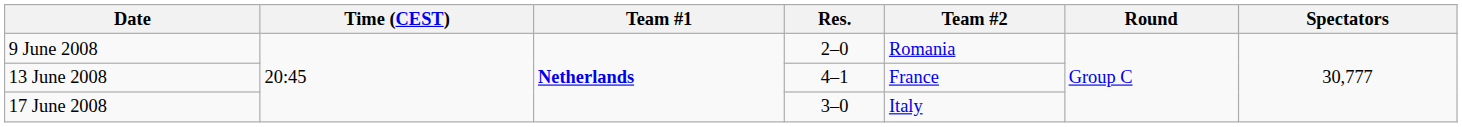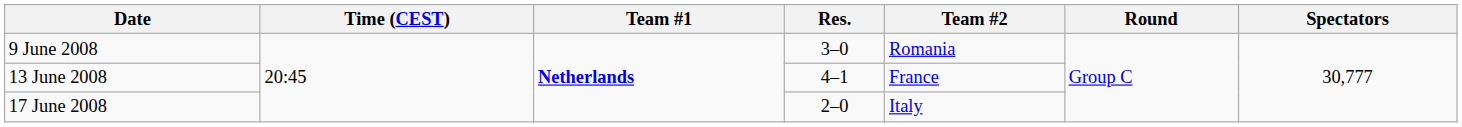 <table class="wikitable" style="text-align: left;" width="100%">
 <tr>
 <th>Date</th>
 <th>Time (<a href='#'>CEST</a>)</th>
 <th>Team #1</th>
 <th>Res.</th>
 <th>Team #2</th>
 <th>Round</th>
 <th>Spectators</th>
 </tr>
 <tr>
 <td>9 June 2008</td>
 <td rowspan="3">20:45</td>
 <td rowspan="3"><strong> <a href='#'>Netherlands</a></strong></td>
-<td style="text-align:center;">2–0</td>
+<td style="text-align:center;">3–0</td>
 <td> <a href='#'>Romania</a></td>
 <td rowspan="3"><a href='#'>Group C</a></td>
 <td rowspan="3" style="text-align:center;">30,777</td>
 </tr>
 <tr>
 <td>13 June 2008</td>
 <td style="text-align:center;">4–1</td>
 <td> <a href='#'>France</a></td>
 </tr>
 <tr>
 <td>17 June 2008</td>
-<td style="text-align:center;">3–0</td>
+<td style="text-align:center;">2–0</td>
 <td> <a href='#'>Italy</a></td>
 </tr>
 </table>
